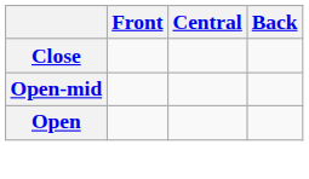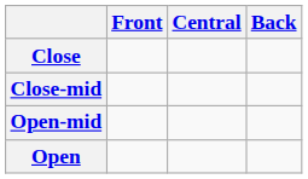 <table class="wikitable" style="text-align: center">
 <tr>
 <th colspan="1"></th>
 <th><a href='#'>Front</a></th>
 <th><a href='#'>Central</a></th>
 <th><a href='#'>Back</a></th>
 </tr>
 <tr>
 <th><a href='#'>Close</a></th>
+<td></td>
+<td></td>
+<td></td>
+</tr>
+<tr>
+<th><a href='#'>Close-mid</a></th>
 <td></td>
 <td></td>
 <td></td>
 </tr>
 <tr>
 <th><a href='#'>Open-mid</a></th>
 <td></td>
 <td></td>
 <td></td>
 </tr>
 <tr>
 <th><a href='#'>Open</a></th>
 <td></td>
 <td></td>
 <td></td>
 </tr>
 </table>
